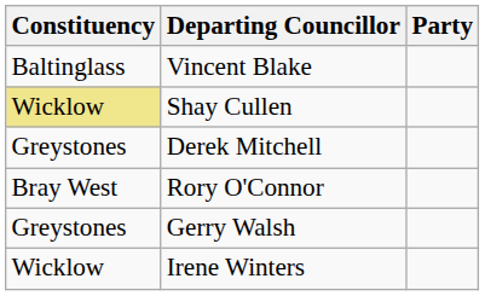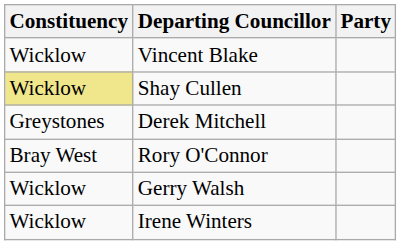 <table class="wikitable sortable">
 <tr>
 <th>Constituency</th>
 <th>Departing Councillor</th>
 <th colspan="2">Party</th>
 </tr>
 <tr>
-<td>Baltinglass</td>
+<td>Wicklow</td>
 <td>Vincent Blake</td>
 <td></td>
 </tr>
 <tr>
 <td style="background: khaki;">Wicklow</td>
 <td>Shay Cullen</td>
 <td></td>
 </tr>
 <tr>
 <td>Greystones</td>
 <td>Derek Mitchell</td>
 <td></td>
 </tr>
 <tr>
 <td>Bray West</td>
 <td>Rory O'Connor</td>
 <td></td>
 </tr>
 <tr>
-<td>Greystones</td>
+<td>Wicklow</td>
 <td>Gerry Walsh</td>
 <td></td>
 </tr>
 <tr>
 <td>Wicklow</td>
 <td>Irene Winters</td>
 <td></td>
 </tr>
 </table>
